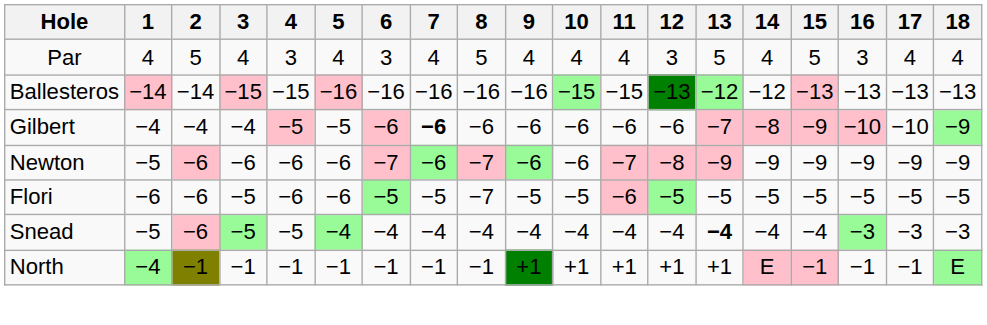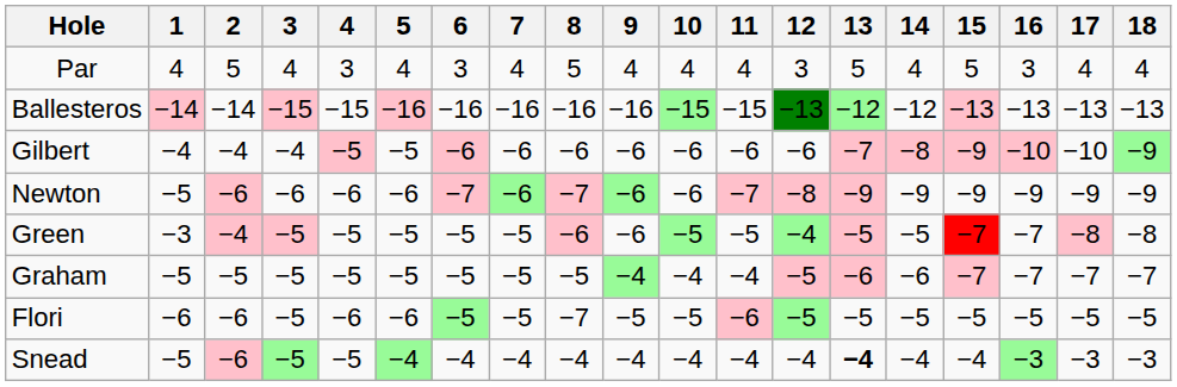 <table class="wikitable" style="text-align:center">
 <tr>
 <th>Hole</th>
 <th>  1  </th>
 <th>  2  </th>
 <th>  3  </th>
 <th>  4  </th>
 <th>  5  </th>
 <th>  6  </th>
 <th>  7  </th>
 <th>  8  </th>
 <th>  9  </th>
 <th> 10 </th>
 <th> 11 </th>
 <th> 12 </th>
 <th> 13 </th>
 <th> 14 </th>
 <th>15</th>
 <th>16</th>
 <th>17</th>
 <th>18</th>
 </tr>
 <tr>
 <td>Par</td>
 <td>4</td>
 <td>5</td>
 <td>4</td>
 <td>3</td>
 <td>4</td>
 <td>3</td>
 <td>4</td>
 <td>5</td>
 <td>4</td>
 <td>4</td>
 <td>4</td>
 <td>3</td>
 <td>5</td>
 <td>4</td>
 <td>5</td>
 <td>3</td>
 <td>4</td>
 <td>4</td>
 </tr>
 <tr>
 <td align=left> Ballesteros</td>
 <td style="background: Pink;">−14</td>
 <td>−14</td>
 <td style="background: Pink;">−15</td>
 <td>−15</td>
 <td style="background: Pink;">−16</td>
 <td>−16</td>
 <td>−16</td>
 <td>−16</td>
 <td>−16</td>
 <td style="background: PaleGreen;">−15</td>
 <td>−15</td>
 <td style="background: Green;">−13</td>
 <td style="background: PaleGreen;">−12</td>
 <td>−12</td>
 <td style="background: Pink;">−13</td>
 <td>−13</td>
 <td>−13</td>
 <td>−13</td>
 </tr>
 <tr>
 <td align=left> Gilbert</td>
 <td>−4</td>
 <td>−4</td>
 <td>−4</td>
 <td style="background: Pink;">−5</td>
 <td>−5</td>
 <td style="background: Pink;">−6</td>
-<td><strong>−6</strong></td>
+<td>−6</td>
 <td>−6</td>
 <td>−6</td>
 <td>−6</td>
 <td>−6</td>
 <td>−6</td>
 <td style="background: Pink;">−7</td>
 <td style="background: Pink;">−8</td>
 <td style="background: Pink;">−9</td>
 <td style="background: Pink;">−10</td>
 <td>−10</td>
 <td style="background: PaleGreen;">−9</td>
 </tr>
 <tr>
 <td align=left> Newton</td>
 <td>−5</td>
 <td style="background: Pink;">−6</td>
 <td>−6</td>
 <td>−6</td>
 <td>−6</td>
 <td style="background: Pink;">−7</td>
 <td style="background: PaleGreen;">−6</td>
 <td style="background: Pink;">−7</td>
 <td style="background: PaleGreen;">−6</td>
 <td>−6</td>
 <td style="background: Pink;">−7</td>
 <td style="background: Pink;">−8</td>
 <td style="background: Pink;">−9</td>
 <td>−9</td>
 <td>−9</td>
 <td>−9</td>
 <td>−9</td>
 <td>−9</td>
+</tr>
+<tr>
+<td align=left> Green</td>
+<td>−3</td>
+<td style="background: Pink;">−4</td>
+<td style="background: Pink;">−5</td>
+<td>−5</td>
+<td>−5</td>
+<td>−5</td>
+<td>−5</td>
+<td style="background: Pink;">−6</td>
+<td>−6</td>
+<td style="background: PaleGreen;">−5</td>
+<td>−5</td>
+<td style="background: PaleGreen;">−4</td>
+<td style="background: Pink;">−5</td>
+<td>−5</td>
+<td style="background: Red;">−7</td>
+<td>−7</td>
+<td style="background: Pink;">−8</td>
+<td>−8</td>
+</tr>
+<tr>
+<td align=left> Graham</td>
+<td>−5</td>
+<td>−5</td>
+<td>−5</td>
+<td>−5</td>
+<td>−5</td>
+<td>−5</td>
+<td>−5</td>
+<td>−5</td>
+<td style="background: PaleGreen;">−4</td>
+<td>−4</td>
+<td>−4</td>
+<td style="background: Pink;">−5</td>
+<td style="background: Pink;">−6</td>
+<td>−6</td>
+<td style="background: Pink;">−7</td>
+<td>−7</td>
+<td>−7</td>
+<td>−7</td>
 </tr>
 <tr>
 <td align=left> Flori</td>
 <td>−6</td>
 <td>−6</td>
 <td>−5</td>
 <td>−6</td>
 <td>−6</td>
 <td style="background: PaleGreen;">−5</td>
 <td>−5</td>
 <td>−7</td>
 <td>−5</td>
 <td>−5</td>
 <td style="background: Pink;">−6</td>
 <td style="background: PaleGreen;">−5</td>
 <td>−5</td>
 <td>−5</td>
 <td>−5</td>
 <td>−5</td>
 <td>−5</td>
 <td>−5</td>
 </tr>
 <tr>
 <td align=left> Snead</td>
 <td>−5</td>
 <td style="background: Pink;">−6</td>
 <td style="background: PaleGreen;">−5</td>
 <td>−5</td>
 <td style="background: PaleGreen;">−4</td>
 <td>−4</td>
 <td>−4</td>
 <td>−4</td>
 <td>−4</td>
 <td>−4</td>
 <td>−4</td>
 <td>−4</td>
 <td><strong>−4</strong></td>
 <td>−4</td>
 <td>−4</td>
 <td style="background: PaleGreen;">−3</td>
 <td>−3</td>
 <td>−3</td>
 </tr>
-<tr>
-<td align=left> North</td>
-<td style="background: PaleGreen;">−4</td>
-<td style="background: Olive;">−1</td>
-<td>−1</td>
-<td>−1</td>
-<td>−1</td>
-<td>−1</td>
-<td>−1</td>
-<td>−1</td>
-<td style="background: Green;">+1</td>
-<td>+1</td>
-<td>+1</td>
-<td>+1</td>
-<td>+1</td>
-<td style="background: Pink;">E</td>
-<td style="background: Pink;">−1</td>
-<td>−1</td>
-<td>−1</td>
-<td style="background: PaleGreen;">E</td>
-</tr>
 </table>
